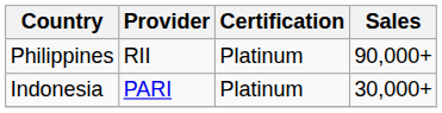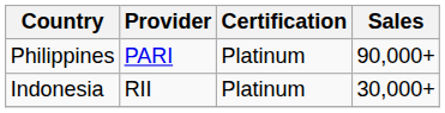 <table class="wikitable">
 <tr>
 <th>Country</th>
 <th>Provider</th>
 <th>Certification</th>
 <th>Sales</th>
 </tr>
 <tr>
 <td>Philippines</td>
-<td>RII</td>
+<td><a href='#'>PARI</a></td>
 <td>Platinum</td>
 <td>90,000+</td>
 </tr>
 <tr>
 <td>Indonesia</td>
-<td><a href='#'>PARI</a></td>
+<td>RII</td>
 <td>Platinum</td>
 <td>30,000+</td>
 </tr>
 <tr>
 </tr>
 </table>
